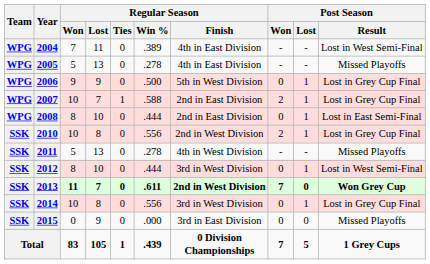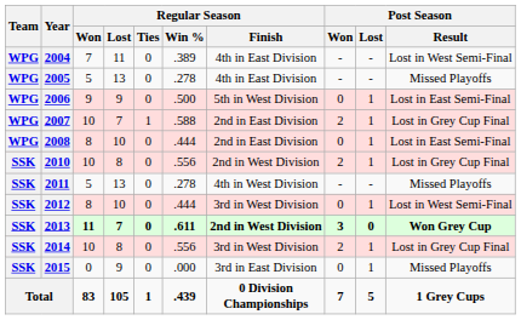 <table class="wikitable" style="font-size: 95%; text-align:center;">
 <tr>
 <th rowspan="2">Team</th>
 <th rowspan="2">Year</th>
 <th colspan="5">Regular Season</th>
 <th colspan="4">Post Season</th>
 </tr>
 <tr>
 <th>Won</th>
 <th>Lost</th>
 <th>Ties</th>
 <th>Win %</th>
 <th>Finish</th>
 <th>Won</th>
 <th>Lost</th>
 <th>Result</th>
 </tr>
 <tr>
 <th><a href='#'>WPG</a></th>
 <th><a href='#'>2004</a></th>
 <td>7</td>
 <td>11</td>
 <td>0</td>
 <td>.389</td>
 <td>4th in East Division</td>
 <td>-</td>
 <td>-</td>
 <td>Lost in West Semi-Final</td>
 </tr>
 <tr>
 <th><a href='#'>WPG</a></th>
 <th><a href='#'>2005</a></th>
 <td>5</td>
 <td>13</td>
 <td>0</td>
 <td>.278</td>
 <td>4th in East Division</td>
 <td>-</td>
 <td>-</td>
 <td>Missed Playoffs</td>
 </tr>
 <tr ! style="background:#fdd;">
 <th><a href='#'>WPG</a></th>
 <th><a href='#'>2006</a></th>
 <td>9</td>
 <td>9</td>
 <td>0</td>
 <td>.500</td>
 <td>5th in West Division</td>
 <td>0</td>
 <td>1</td>
-<td>Lost in Grey Cup Final</td>
+<td>Lost in East Semi-Final</td>
 </tr>
 <tr ! style="background:#fdd;">
 <th><a href='#'>WPG</a></th>
 <th><a href='#'>2007</a></th>
 <td>10</td>
 <td>7</td>
 <td>1</td>
 <td>.588</td>
 <td>2nd in East Division</td>
 <td>2</td>
 <td>1</td>
 <td>Lost in Grey Cup Final</td>
 </tr>
 <tr ! style="background:#fdd;">
 <th><a href='#'>WPG</a></th>
 <th><a href='#'>2008</a></th>
 <td>8</td>
 <td>10</td>
 <td>0</td>
 <td>.444</td>
 <td>2nd in East Division</td>
 <td>0</td>
 <td>1</td>
 <td>Lost in East Semi-Final</td>
 </tr>
 <tr ! style="background:#fdd;">
 <th><a href='#'>SSK</a></th>
 <th><a href='#'>2010</a></th>
 <td>10</td>
 <td>8</td>
 <td>0</td>
 <td>.556</td>
 <td>2nd in West Division</td>
 <td>2</td>
 <td>1</td>
 <td>Lost in Grey Cup Final</td>
 </tr>
 <tr>
 <th><a href='#'>SSK</a></th>
 <th><a href='#'>2011</a></th>
 <td>5</td>
 <td>13</td>
 <td>0</td>
 <td>.278</td>
 <td>4th in West Division</td>
 <td>-</td>
 <td>-</td>
 <td>Missed Playoffs</td>
 </tr>
 <tr ! style="background:#fdd;">
 <th><a href='#'>SSK</a></th>
 <th><a href='#'>2012</a></th>
 <td>8</td>
 <td>10</td>
 <td>0</td>
 <td>.444</td>
 <td>3rd in West Division</td>
 <td>0</td>
 <td>1</td>
 <td>Lost in West Semi-Final</td>
 </tr>
 <tr ! style="background:#dfd;">
 <th><a href='#'>SSK</a></th>
 <th><a href='#'>2013</a></th>
 <td><strong>11</strong></td>
 <td><strong>7</strong></td>
 <td><strong>0</strong></td>
 <td><strong>.611</strong></td>
 <td><strong>2nd in West Division</strong></td>
-<td><strong>7</strong></td>
+<td><strong>3</strong></td>
 <td><strong>0</strong></td>
 <td><strong>Won Grey Cup</strong></td>
 </tr>
 <tr ! style="background:#fdd;">
 <th><a href='#'>SSK</a></th>
 <th><a href='#'>2014</a></th>
 <td>10</td>
 <td>8</td>
 <td>0</td>
 <td>.556</td>
 <td>3rd in West Division</td>
-<td>0</td>
+<td>2</td>
 <td>1</td>
 <td>Lost in Grey Cup Final</td>
 </tr>
 <tr>
 <th><a href='#'>SSK</a></th>
 <th><a href='#'>2015</a></th>
 <td>0</td>
 <td>9</td>
 <td>0</td>
 <td>.000</td>
 <td>3rd in East Division</td>
 <td>0</td>
-<td>0</td>
+<td>1</td>
 <td>Missed Playoffs</td>
 </tr>
 <tr>
 <th colspan="2"><strong>Total</strong></th>
 <td><strong>83</strong></td>
 <td><strong>105</strong></td>
 <td><strong>1</strong></td>
 <td><strong>.439</strong></td>
 <td><strong>0 Division<br>Championships</strong></td>
 <td><strong>7</strong></td>
 <td><strong>5</strong></td>
 <td><strong>1 Grey Cups</strong></td>
 </tr>
 </table>
